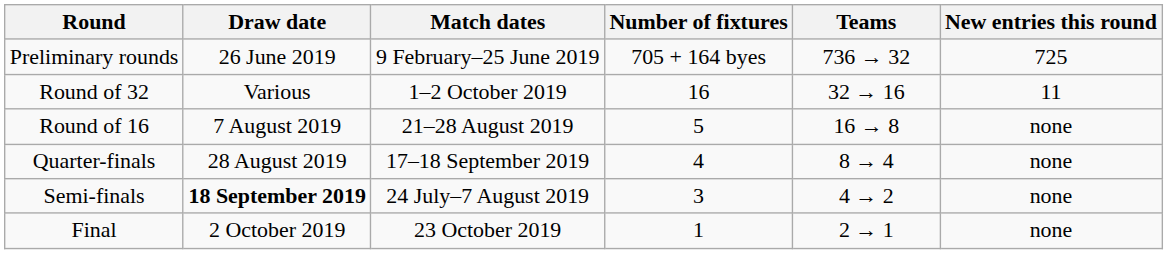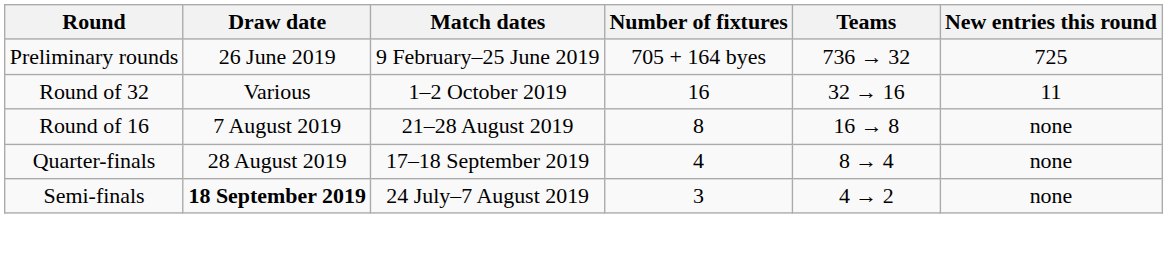 <table class="wikitable" style="text-align:center">
 <tr>
 <th>Round</th>
 <th>Draw date</th>
 <th>Match dates</th>
 <th>Number of fixtures</th>
 <th style="width:100px;">Teams</th>
 <th>New entries this round</th>
 </tr>
 <tr>
 <td>Preliminary rounds</td>
 <td>26 June 2019</td>
 <td>9 February–25 June 2019</td>
 <td>705 + 164 byes</td>
 <td>736 → 32</td>
 <td>725</td>
 </tr>
 <tr>
 <td>Round of 32</td>
 <td>Various</td>
 <td>1–2 October 2019</td>
 <td>16</td>
 <td>32 → 16</td>
 <td>11</td>
 </tr>
 <tr>
 <td>Round of 16</td>
 <td>7 August 2019</td>
 <td>21–28 August 2019</td>
-<td>5</td>
+<td>8</td>
 <td>16 → 8</td>
 <td>none</td>
 </tr>
 <tr>
 <td>Quarter-finals</td>
 <td>28 August 2019</td>
 <td>17–18 September 2019</td>
 <td>4</td>
 <td>8 → 4</td>
 <td>none</td>
 </tr>
 <tr>
 <td>Semi-finals</td>
 <td><strong>18 September 2019</strong></td>
 <td>24 July–7 August 2019</td>
 <td>3</td>
 <td>4 → 2</td>
 <td>none</td>
 </tr>
-<tr>
-<td>Final</td>
-<td>2 October 2019</td>
-<td>23 October 2019</td>
-<td>1</td>
-<td>2 → 1</td>
-<td>none</td>
-</tr>
 </table>
